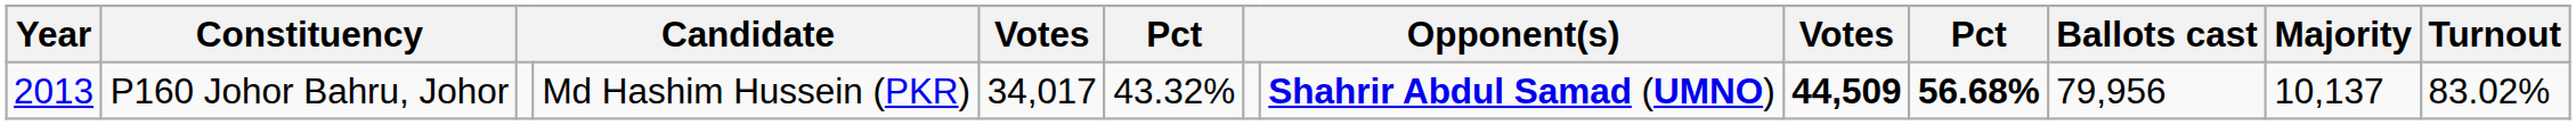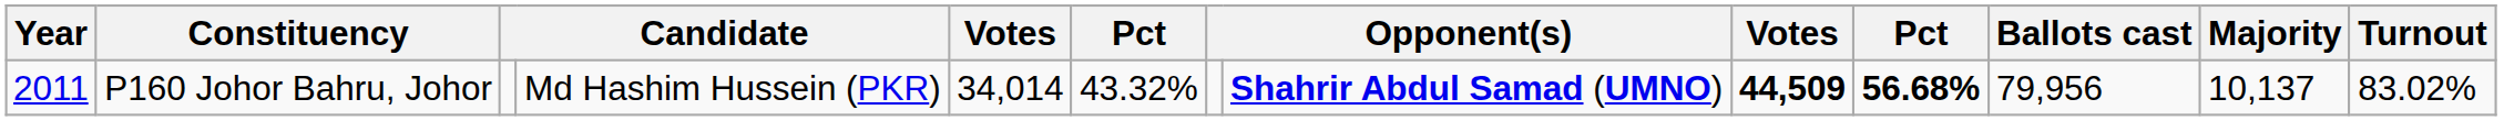 <table class="wikitable" style="margin:0.5em ; font-size:95%">
 <tr>
 <th>Year</th>
 <th>Constituency</th>
 <th colspan=2>Candidate</th>
 <th>Votes</th>
 <th>Pct</th>
 <th colspan=2>Opponent(s)</th>
 <th>Votes</th>
 <th>Pct</th>
 <th>Ballots cast</th>
 <th>Majority</th>
 <th>Turnout</th>
 </tr>
 <tr>
-<td><a href='#'>2013</a></td>
+<td><a href='#'>2011</a></td>
 <td>P160 Johor Bahru, Johor</td>
 <td></td>
 <td>Md Hashim Hussein (<a href='#'>PKR</a>)</td>
-<td align="right">34,017</td>
+<td align="right">34,014</td>
 <td>43.32%</td>
 <td></td>
 <td><strong><a href='#'>Shahrir Abdul Samad</a></strong> (<a href='#'><strong>UMNO</strong></a>)</td>
 <td align="right"><strong>44,509</strong></td>
 <td><strong>56.68%</strong></td>
 <td>79,956</td>
 <td>10,137</td>
 <td>83.02%</td>
 </tr>
 </table>
